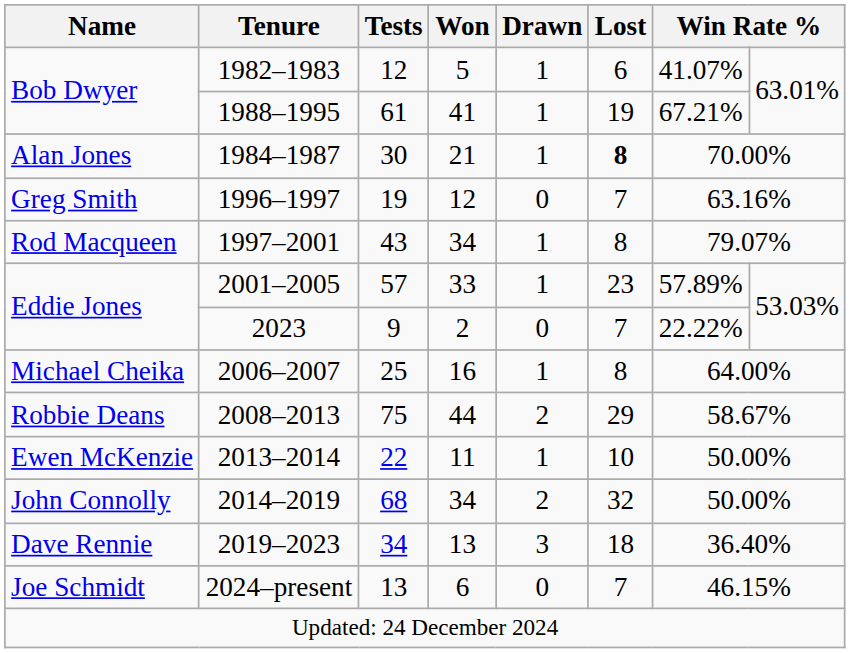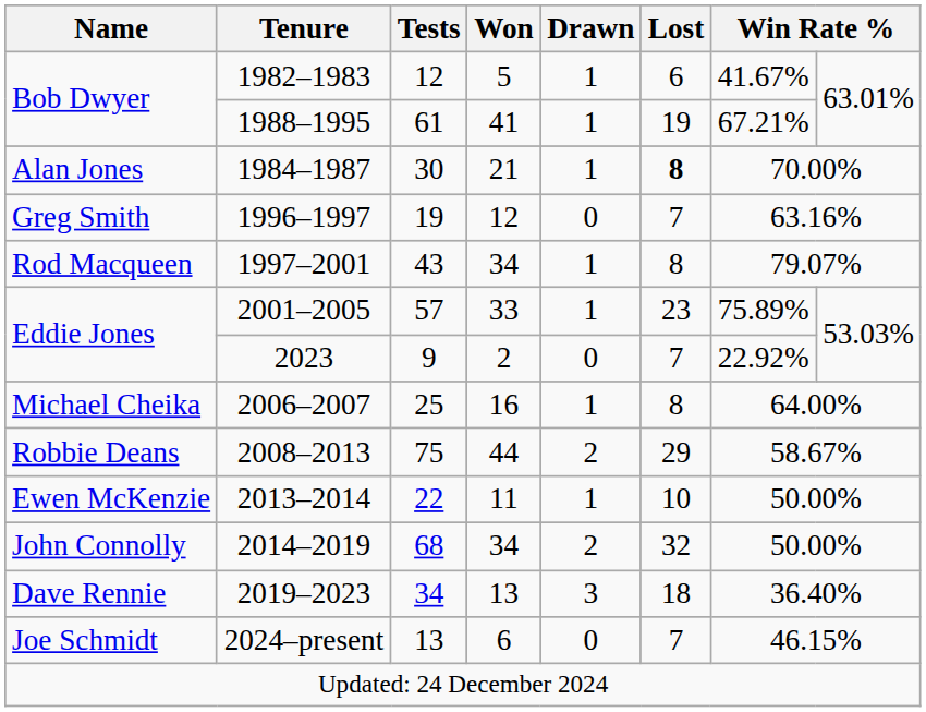 <table class="wikitable sortable" style="text-align: center;">
 <tr>
 <th>Name</th>
 <th>Tenure</th>
 <th>Tests</th>
 <th>Won</th>
 <th>Drawn</th>
 <th>Lost</th>
 <th colspan="2">Win Rate %</th>
 </tr>
 <tr>
 <td rowspan="2" style="text-align:left"> <a href='#'>Bob Dwyer</a></td>
 <td>1982–1983</td>
 <td>12</td>
 <td>5</td>
 <td>1</td>
 <td>6</td>
-<td>41.07%</td>
+<td>41.67%</td>
 <td rowspan="2">63.01%</td>
 </tr>
 <tr>
 <td>1988–1995</td>
 <td>61</td>
 <td>41</td>
 <td>1</td>
 <td>19</td>
 <td>67.21%</td>
 </tr>
 <tr>
 <td style="text-align:left"> <a href='#'>Alan Jones</a></td>
 <td>1984–1987</td>
 <td>30</td>
 <td>21</td>
 <td>1</td>
 <td><strong>8</strong></td>
 <td colspan="2" style="text-align:center">70.00%</td>
 </tr>
 <tr>
 <td style="text-align:left"> <a href='#'>Greg Smith</a></td>
 <td>1996–1997</td>
 <td>19</td>
 <td>12</td>
 <td>0</td>
 <td>7</td>
 <td colspan="2" style="text-align:center">63.16%</td>
 </tr>
 <tr>
 <td style="text-align:left"> <a href='#'>Rod Macqueen</a></td>
 <td>1997–2001</td>
 <td>43</td>
 <td>34</td>
 <td>1</td>
 <td>8</td>
 <td colspan="2" style="text-align:center">79.07%</td>
 </tr>
 <tr>
 <td rowspan="2" style="text-align:left"> <a href='#'>Eddie Jones</a></td>
 <td>2001–2005</td>
 <td>57</td>
 <td>33</td>
 <td>1</td>
 <td>23</td>
-<td>57.89%</td>
+<td>75.89%</td>
 <td rowspan="2">53.03%</td>
 </tr>
 <tr>
 <td>2023</td>
 <td>9</td>
 <td>2</td>
 <td>0</td>
 <td>7</td>
-<td>22.22%</td>
+<td>22.92%</td>
 </tr>
 <tr>
 <td style="text-align:left"> <a href='#'>Michael Cheika</a></td>
 <td>2006–2007</td>
 <td>25</td>
 <td>16</td>
 <td>1</td>
 <td>8</td>
 <td colspan="2" style="text-align:center">64.00%</td>
 </tr>
 <tr>
 <td style="text-align:left"> <a href='#'>Robbie Deans</a></td>
 <td>2008–2013</td>
 <td>75</td>
 <td>44</td>
 <td>2</td>
 <td>29</td>
 <td colspan="2" style="text-align:center">58.67%</td>
 </tr>
 <tr>
 <td style="text-align:left"> <a href='#'>Ewen McKenzie</a></td>
 <td>2013–2014</td>
 <td><a href='#'>22</a></td>
 <td>11</td>
 <td>1</td>
 <td>10</td>
 <td colspan="2" style="text-align:center">50.00%</td>
 </tr>
 <tr>
 <td style="text-align:left"> <a href='#'>John Connolly</a></td>
 <td>2014–2019</td>
 <td><a href='#'>68</a></td>
 <td>34</td>
 <td>2</td>
 <td>32</td>
 <td colspan="2" style="text-align:center">50.00%</td>
 </tr>
 <tr>
 <td style="text-align:left"> <a href='#'>Dave Rennie</a></td>
 <td>2019–2023</td>
 <td><a href='#'>34</a></td>
 <td>13</td>
 <td>3</td>
 <td>18</td>
 <td colspan="2" style="text-align:center">36.40%</td>
 </tr>
 <tr>
 <td style="text-align:left"> <a href='#'>Joe Schmidt</a></td>
 <td>2024–present</td>
 <td>13</td>
 <td>6</td>
 <td>0</td>
 <td>7</td>
 <td colspan="2" style="text-align:center">46.15%</td>
 </tr>
 <tr>
 <td colspan="100%" style="text-align:center; font-size:85%;">Updated: 24 December 2024</td>
 </tr>
 </table>
